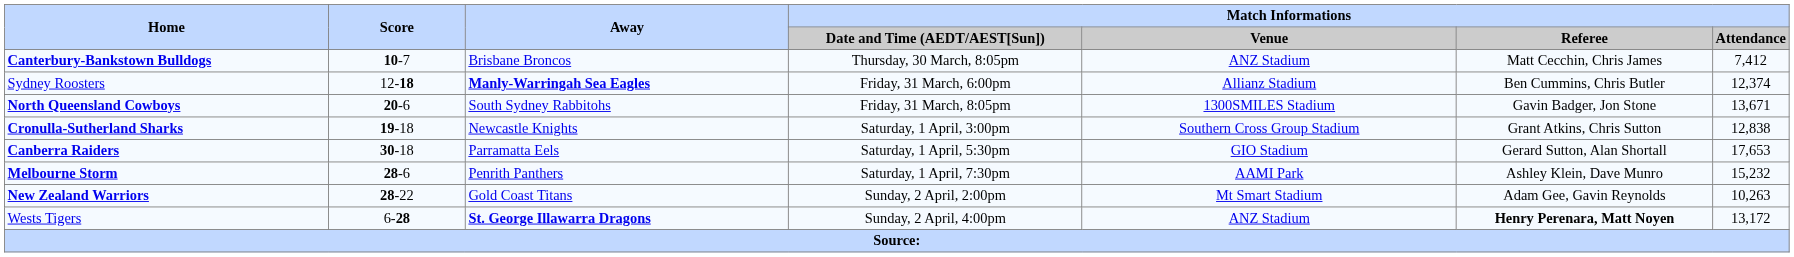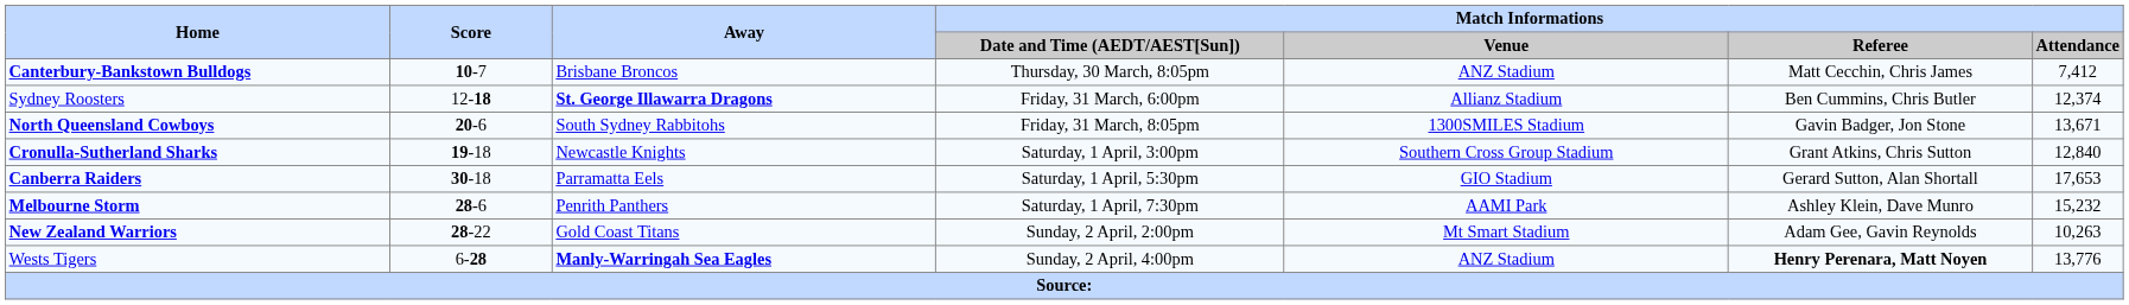 <table border=1 style="border-collapse:collapse;  text-align:center;" cellpadding=3 cellspacing=0 width=100%>
 <tr bgcolor=#C1D8FF>
 <th rowspan=2 width=19%>Home</th>
 <th rowspan=2 width=8%>Score</th>
 <th rowspan=2 width=19%>Away</th>
 <th colspan=6>Match Informations</th>
 </tr>
 <tr bgcolor=#CCCCCC>
 <th width=17%>Date and Time (AEDT/AEST[Sun])</th>
 <th width=22%>Venue</th>
 <th width=50%>Referee</th>
 <th width=7%>Attendance</th>
 </tr>
 <tr style="text-align:center; background:#f5faff;">
 <td align="left"><strong> <a href='#'>Canterbury-Bankstown Bulldogs</a></strong></td>
 <td><strong>10</strong>-7</td>
 <td align="left"> <a href='#'>Brisbane Broncos</a></td>
 <td>Thursday, 30 March, 8:05pm</td>
 <td><a href='#'>ANZ Stadium</a></td>
 <td>Matt Cecchin, Chris James</td>
 <td>7,412</td>
 </tr>
 <tr style="text-align:center; background:#f5faff;">
 <td align="left"> <a href='#'>Sydney Roosters</a></td>
 <td>12-<strong>18</strong></td>
-<td align="left"><strong> <a href='#'>Manly-Warringah Sea Eagles</a></strong></td>
+<td align="left"><strong> <a href='#'>St. George Illawarra Dragons</a></strong></td>
 <td>Friday, 31 March, 6:00pm</td>
 <td><a href='#'>Allianz Stadium</a></td>
 <td>Ben Cummins, Chris Butler</td>
 <td>12,374</td>
 </tr>
 <tr style="text-align:center; background:#f5faff;">
 <td align="left"><strong><a href='#'>North Queensland Cowboys</a></strong></td>
 <td><strong>20</strong>-6</td>
 <td align="left"> <a href='#'>South Sydney Rabbitohs</a></td>
 <td>Friday, 31 March, 8:05pm</td>
 <td><a href='#'>1300SMILES Stadium</a></td>
 <td>Gavin Badger, Jon Stone</td>
 <td>13,671</td>
 </tr>
 <tr style="text-align:center; background:#f5faff;">
 <td align="left"><strong> <a href='#'>Cronulla-Sutherland Sharks</a></strong></td>
 <td><strong>19</strong>-18</td>
 <td align="left"> <a href='#'>Newcastle Knights</a></td>
 <td>Saturday, 1 April, 3:00pm</td>
 <td><a href='#'>Southern Cross Group Stadium</a></td>
 <td>Grant Atkins, Chris Sutton</td>
-<td>12,838</td>
+<td>12,840</td>
 </tr>
 <tr style="text-align:center; background:#f5faff;">
 <td align="left"><strong> <a href='#'>Canberra Raiders</a></strong></td>
 <td><strong>30</strong>-18</td>
 <td align="left"> <a href='#'>Parramatta Eels</a></td>
 <td>Saturday, 1 April, 5:30pm</td>
 <td><a href='#'>GIO Stadium</a></td>
 <td>Gerard Sutton, Alan Shortall</td>
 <td>17,653</td>
 </tr>
 <tr style="text-align:center; background:#f5faff;">
 <td align="left"><strong> <a href='#'>Melbourne Storm</a></strong></td>
 <td><strong>28</strong>-6</td>
 <td align="left"> <a href='#'>Penrith Panthers</a></td>
 <td>Saturday, 1 April, 7:30pm</td>
 <td><a href='#'>AAMI Park</a></td>
 <td>Ashley Klein, Dave Munro</td>
 <td>15,232</td>
 </tr>
 <tr style="text-align:center; background:#f5faff;">
 <td align="left"><strong> <a href='#'>New Zealand Warriors</a></strong></td>
 <td><strong>28</strong>-22</td>
 <td align="left"> <a href='#'>Gold Coast Titans</a></td>
 <td>Sunday, 2 April, 2:00pm</td>
 <td><a href='#'>Mt Smart Stadium</a></td>
 <td>Adam Gee, Gavin Reynolds</td>
 <td>10,263</td>
 </tr>
 <tr style="text-align:center; background:#f5faff;">
 <td align="left"> <a href='#'>Wests Tigers</a></td>
 <td>6-<strong>28</strong></td>
-<td align="left"><strong> <a href='#'>St. George Illawarra Dragons</a></strong></td>
+<td align="left"><strong> <a href='#'>Manly-Warringah Sea Eagles</a></strong></td>
 <td>Sunday, 2 April, 4:00pm</td>
 <td><a href='#'>ANZ Stadium</a></td>
 <td><strong>Henry Perenara, Matt Noyen</strong></td>
-<td>13,172</td>
+<td>13,776</td>
 </tr>
 <tr style="background:#c1d8ff;">
 <th colspan=7>Source:</th>
 </tr>
 </table>
